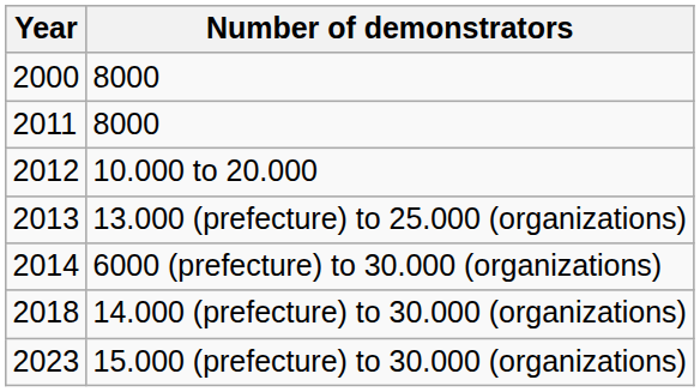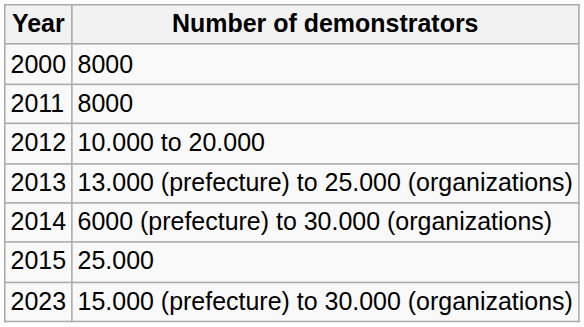 <table class="wikitable">
 <tr>
 <th>Year</th>
 <th>Number of demonstrators</th>
 </tr>
 <tr>
 <td>2000</td>
 <td>8000</td>
 </tr>
 <tr>
 <td>2011</td>
 <td>8000</td>
 </tr>
 <tr>
 <td>2012</td>
 <td>10.000 to 20.000</td>
 </tr>
 <tr>
 <td>2013</td>
 <td>13.000 (prefecture) to 25.000 (organizations)</td>
 </tr>
 <tr>
 <td>2014</td>
 <td>6000 (prefecture) to 30.000 (organizations)</td>
 </tr>
 <tr>
-<td>2018</td>
-<td>14.000 (prefecture) to 30.000 (organizations)</td>
+<td>2015</td>
+<td>25.000</td>
 </tr>
 <tr>
 <td>2023</td>
 <td>15.000 (prefecture) to 30.000 (organizations)</td>
 </tr>
 </table>
